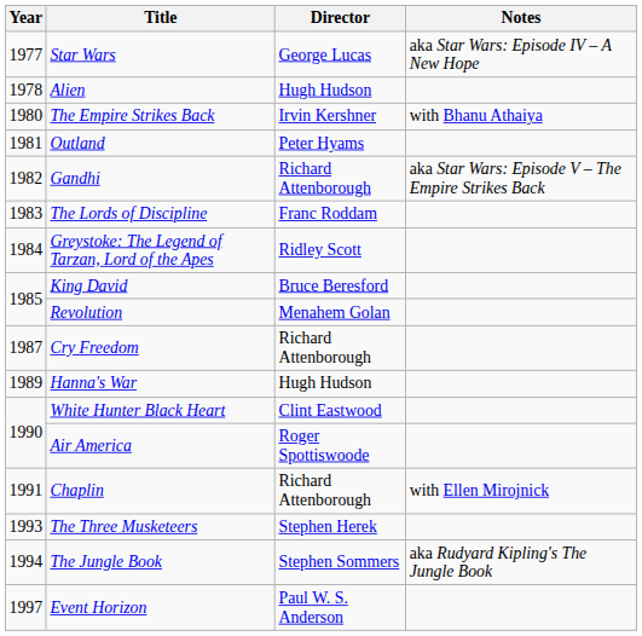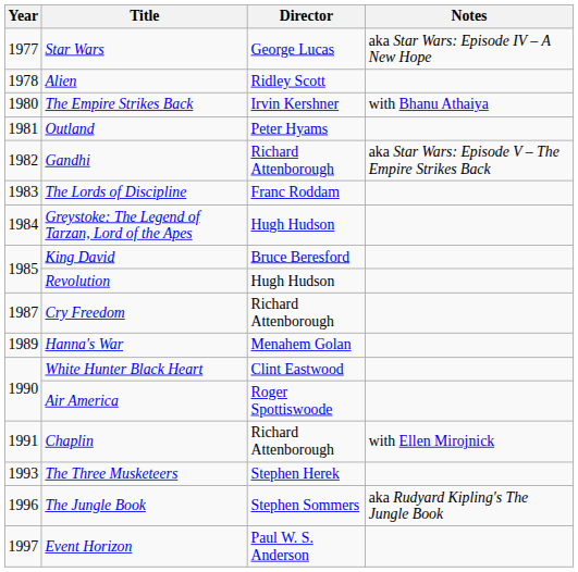 <table class="wikitable sortable">
 <tr>
 <th>Year</th>
 <th>Title</th>
 <th>Director</th>
 <th>Notes</th>
 </tr>
 <tr>
 <td>1977</td>
 <td><em><a href='#'>Star Wars</a></em></td>
 <td><a href='#'>George Lucas</a></td>
 <td>aka <em>Star Wars: Episode IV – A New Hope</em></td>
 </tr>
 <tr>
 <td>1978</td>
 <td><em><a href='#'>Alien</a></em></td>
-<td><a href='#'>Hugh Hudson</a></td>
+<td><a href='#'>Ridley Scott</a></td>
 <td></td>
 </tr>
 <tr>
 <td>1980</td>
 <td><em><a href='#'>The Empire Strikes Back</a></em></td>
 <td><a href='#'>Irvin Kershner</a></td>
 <td>with <a href='#'>Bhanu Athaiya</a></td>
 </tr>
 <tr>
 <td>1981</td>
 <td><em><a href='#'>Outland</a></em></td>
 <td><a href='#'>Peter Hyams</a></td>
 <td></td>
 </tr>
 <tr>
 <td>1982</td>
 <td><em><a href='#'>Gandhi</a></em></td>
 <td><a href='#'>Richard Attenborough</a></td>
 <td>aka <em>Star Wars: Episode V – The Empire Strikes Back</em></td>
 </tr>
 <tr>
 <td>1983</td>
 <td><em><a href='#'>The Lords of Discipline</a></em></td>
 <td><a href='#'>Franc Roddam</a></td>
 <td></td>
 </tr>
 <tr>
 <td>1984</td>
 <td><em><a href='#'>Greystoke: The Legend of Tarzan, Lord of the Apes</a></em></td>
-<td><a href='#'>Ridley Scott</a></td>
+<td><a href='#'>Hugh Hudson</a></td>
 <td></td>
 </tr>
 <tr>
 <td rowspan="2">1985</td>
 <td><em><a href='#'>King David</a></em></td>
 <td><a href='#'>Bruce Beresford</a></td>
 <td></td>
 </tr>
 <tr>
 <td><em><a href='#'>Revolution</a></em></td>
-<td><a href='#'>Menahem Golan</a></td>
+<td>Hugh Hudson</td>
 <td></td>
 </tr>
 <tr>
 <td>1987</td>
 <td><em><a href='#'>Cry Freedom</a></em></td>
 <td>Richard Attenborough</td>
 <td></td>
 </tr>
 <tr>
 <td>1989</td>
 <td><em><a href='#'>Hanna's War</a></em></td>
-<td>Hugh Hudson</td>
+<td><a href='#'>Menahem Golan</a></td>
 <td></td>
 </tr>
 <tr>
 <td rowspan="2">1990</td>
 <td><em><a href='#'>White Hunter Black Heart</a></em></td>
 <td><a href='#'>Clint Eastwood</a></td>
 <td></td>
 </tr>
 <tr>
 <td><em><a href='#'>Air America</a></em></td>
 <td><a href='#'>Roger Spottiswoode</a></td>
 <td></td>
 </tr>
 <tr>
 <td>1991</td>
 <td><em><a href='#'>Chaplin</a></em></td>
 <td>Richard Attenborough</td>
 <td>with <a href='#'>Ellen Mirojnick</a></td>
 </tr>
 <tr>
 <td>1993</td>
 <td><em><a href='#'>The Three Musketeers</a></em></td>
 <td><a href='#'>Stephen Herek</a></td>
 <td></td>
 </tr>
 <tr>
-<td>1994</td>
+<td>1996</td>
 <td><em><a href='#'>The Jungle Book</a></em></td>
 <td><a href='#'>Stephen Sommers</a></td>
 <td>aka <em>Rudyard Kipling's The Jungle Book</em></td>
 </tr>
 <tr>
 <td>1997</td>
 <td><em><a href='#'>Event Horizon</a></em></td>
 <td><a href='#'>Paul W. S. Anderson</a></td>
 <td></td>
 </tr>
 </table>
